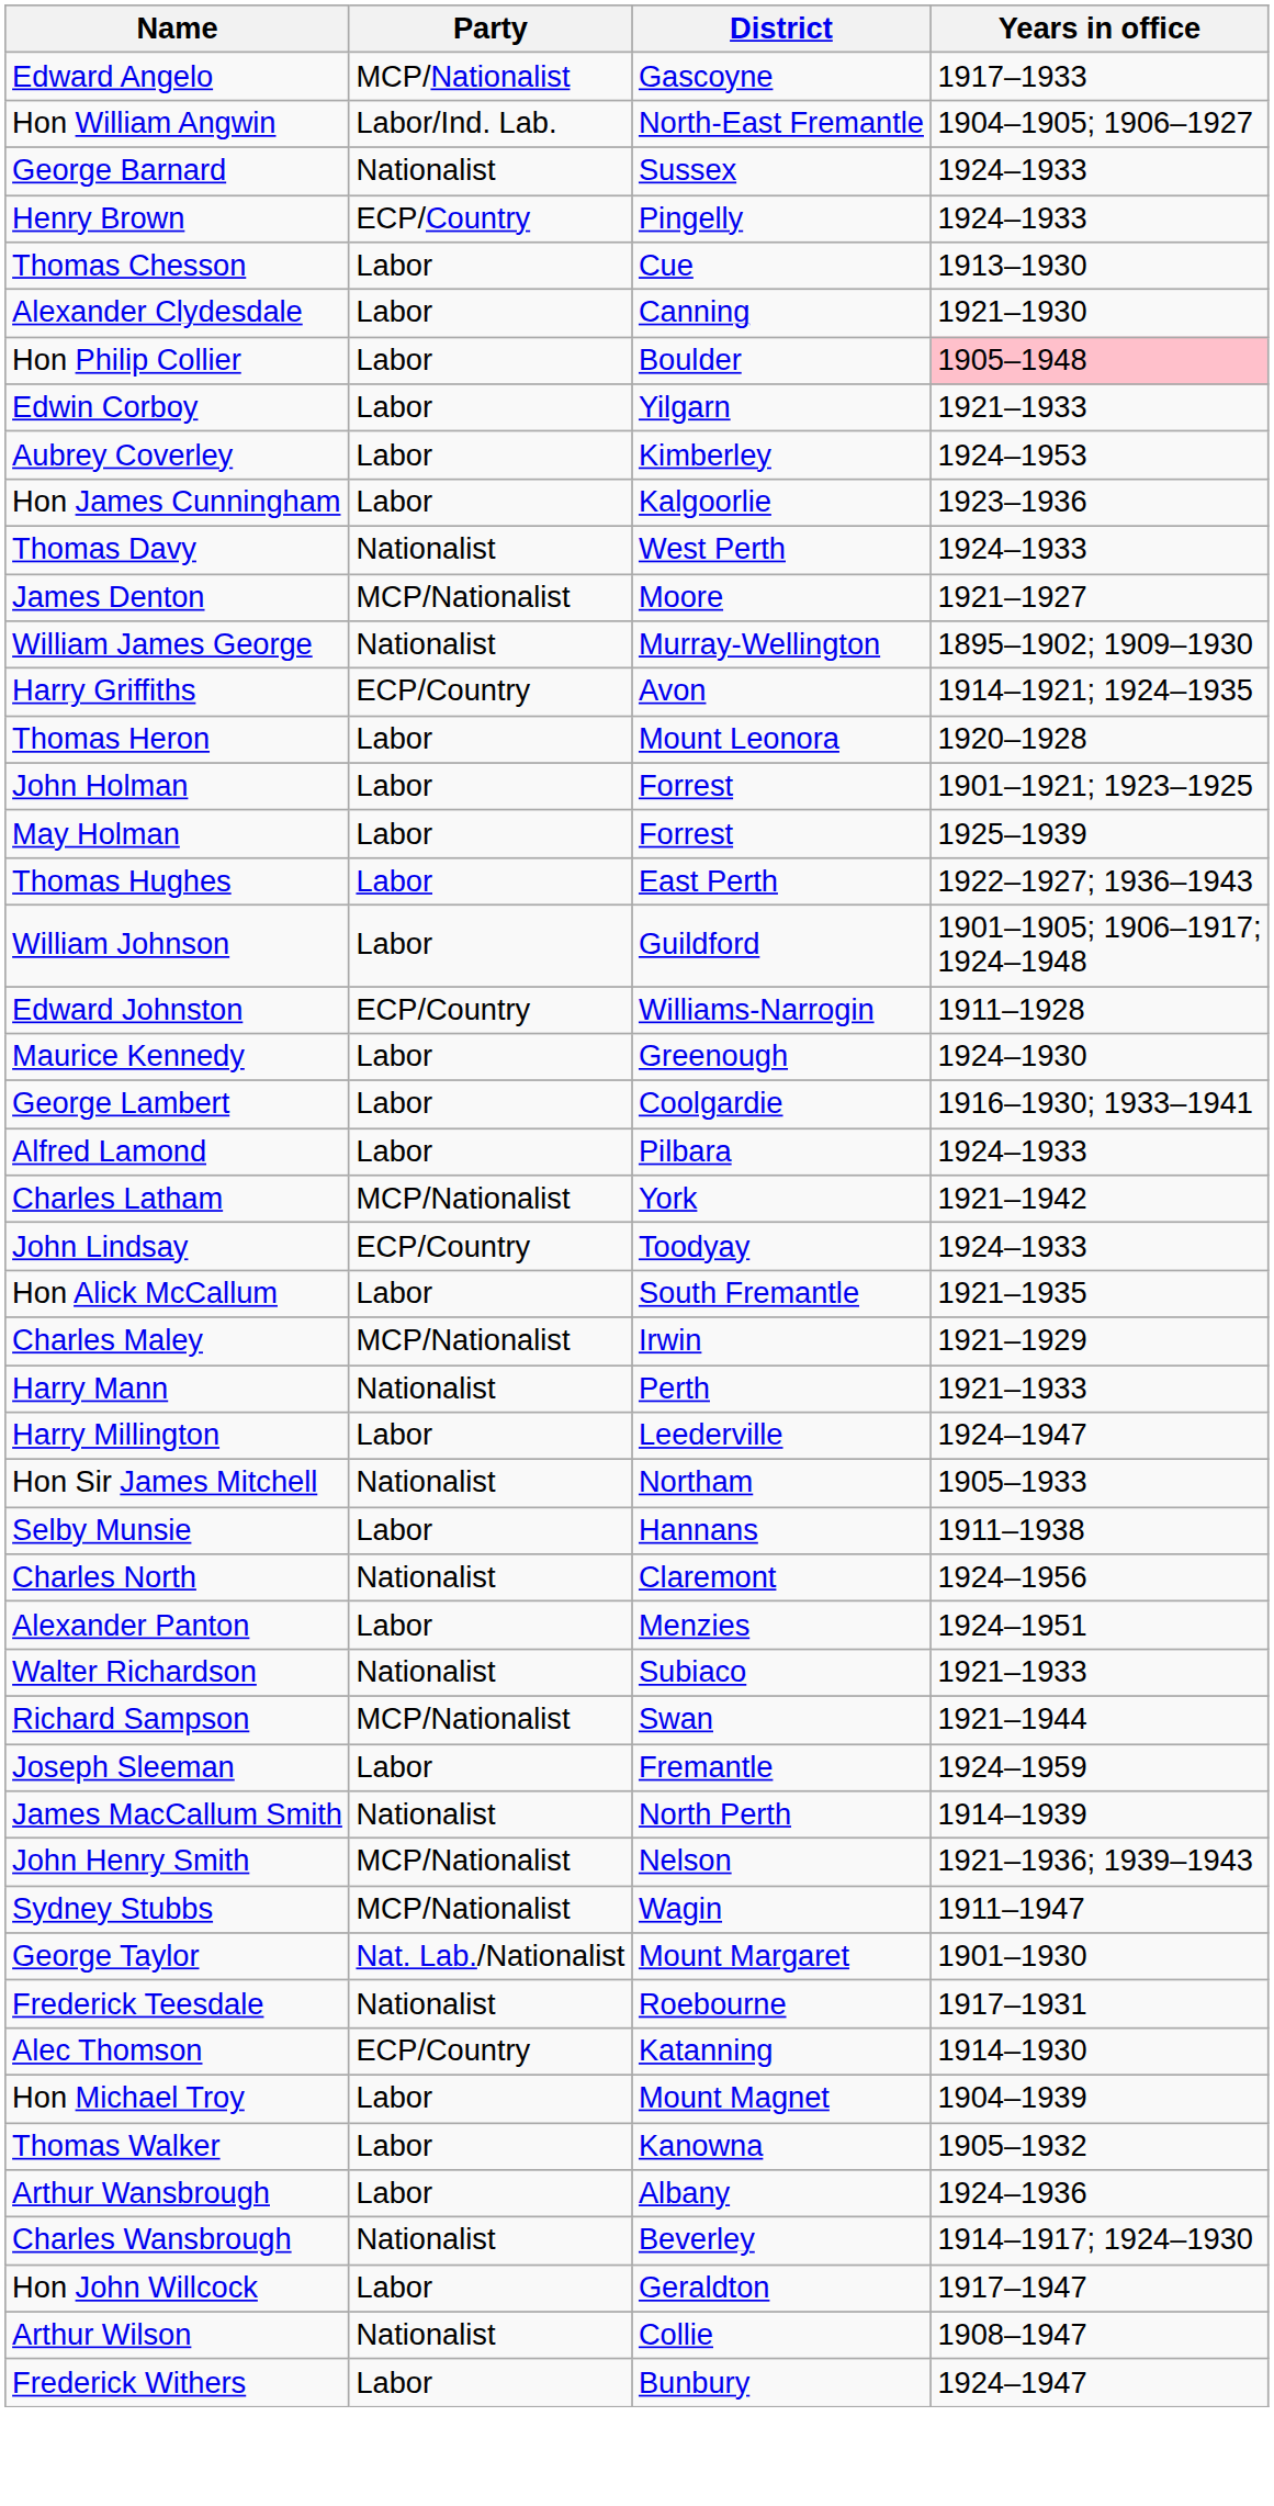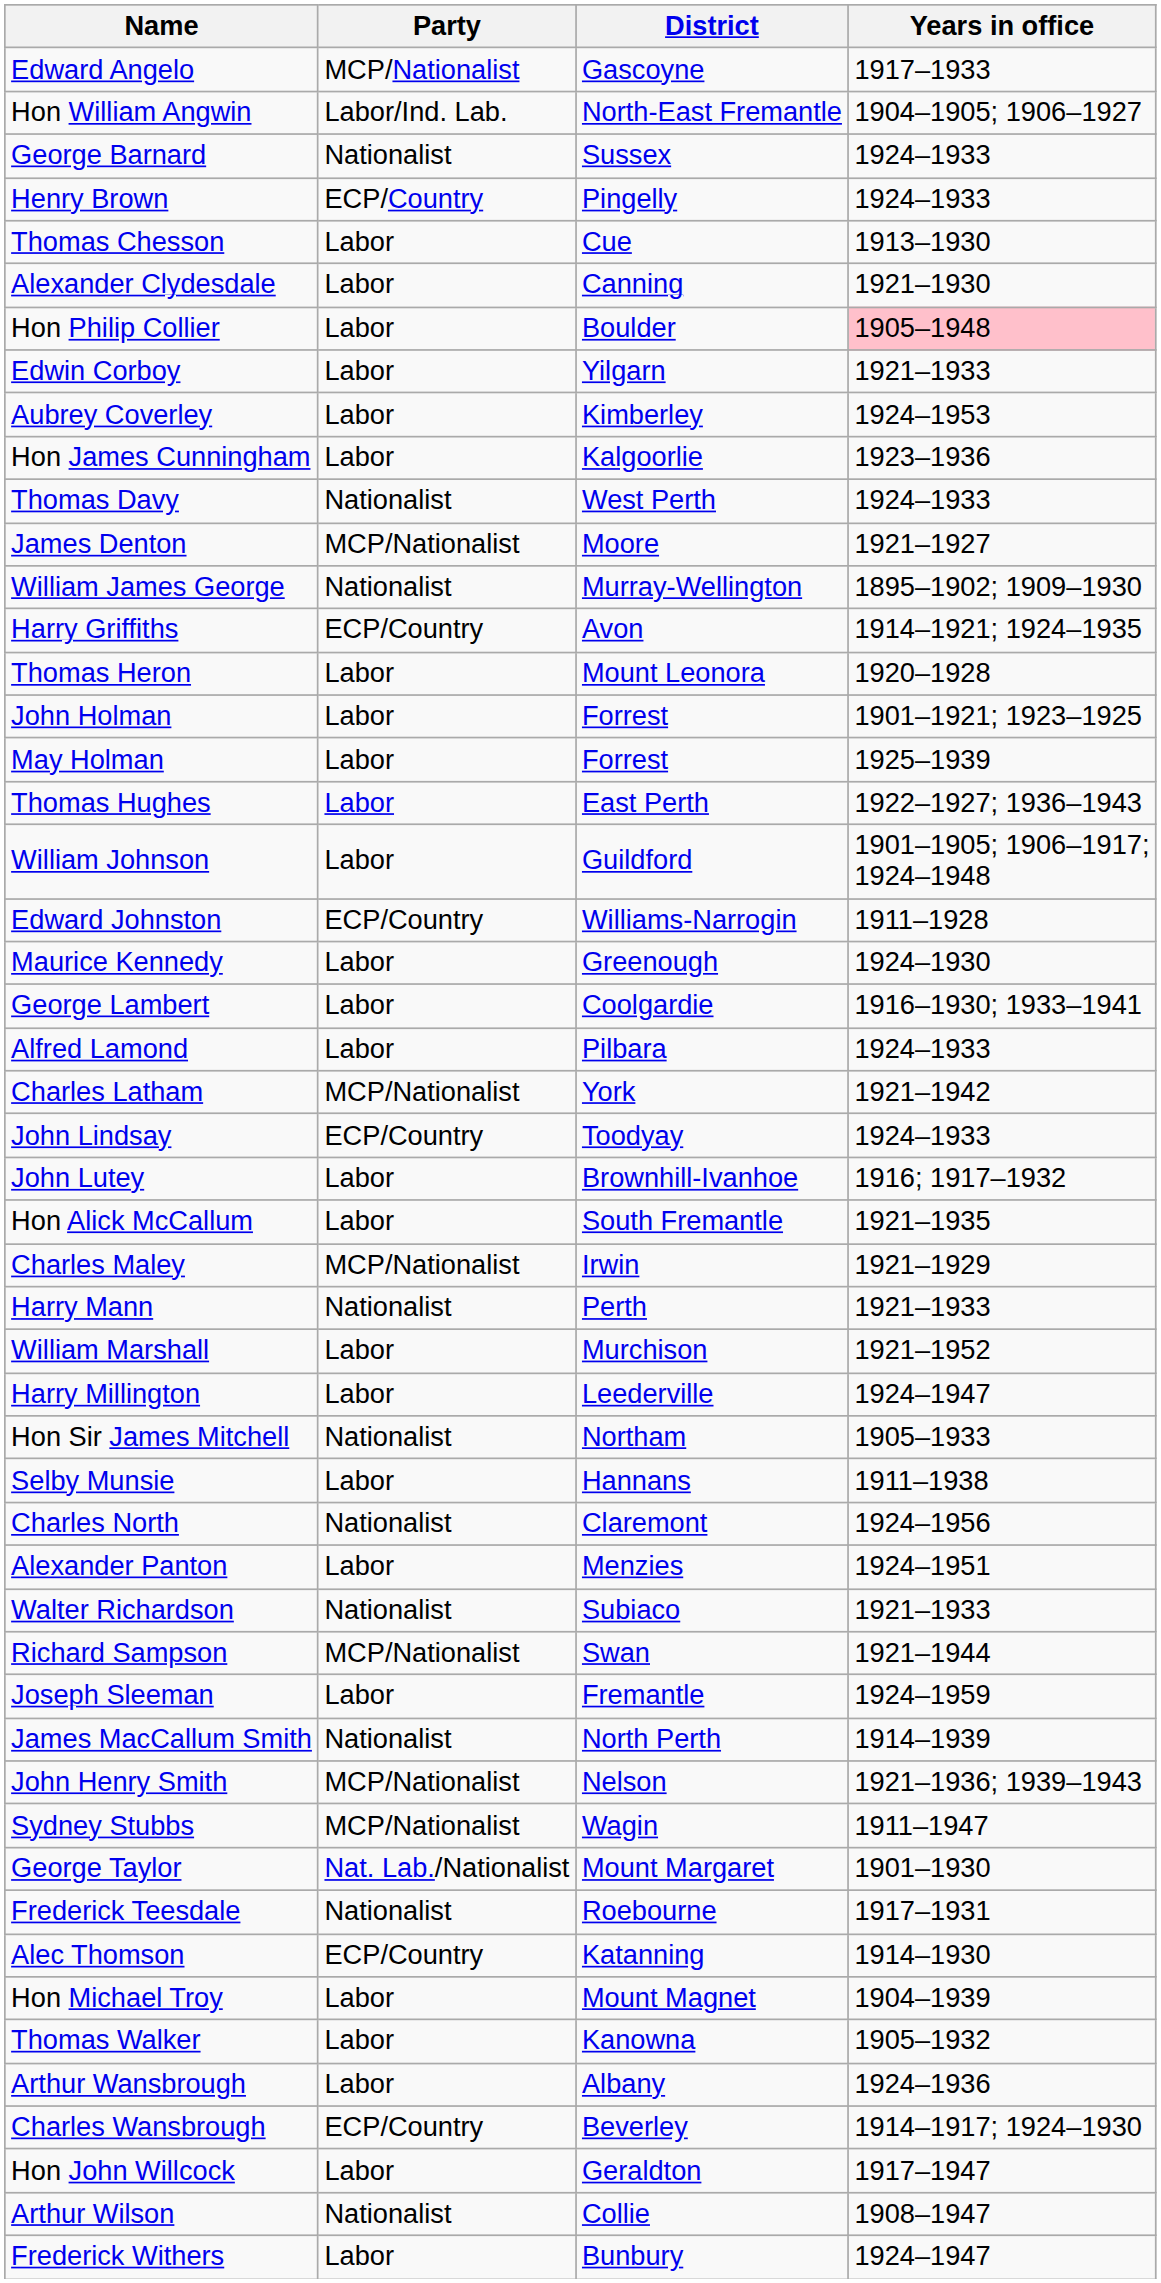 <table class="wikitable sortable">
 <tr>
 <th><strong>Name</strong></th>
 <th><strong>Party</strong></th>
 <th><strong><a href='#'>District</a></strong></th>
 <th><strong>Years in office</strong></th>
 </tr>
 <tr>
 <td><a href='#'>Edward Angelo</a></td>
 <td>MCP/<a href='#'>Nationalist</a></td>
 <td><a href='#'>Gascoyne</a></td>
 <td>1917–1933</td>
 </tr>
 <tr>
 <td>Hon <a href='#'>William Angwin</a></td>
 <td>Labor/Ind. Lab.</td>
 <td><a href='#'>North-East Fremantle</a></td>
 <td>1904–1905; 1906–1927</td>
 </tr>
 <tr>
 <td><a href='#'>George Barnard</a></td>
 <td>Nationalist</td>
 <td><a href='#'>Sussex</a></td>
 <td>1924–1933</td>
 </tr>
 <tr>
 <td><a href='#'>Henry Brown</a></td>
 <td>ECP/<a href='#'>Country</a></td>
 <td><a href='#'>Pingelly</a></td>
 <td>1924–1933</td>
 </tr>
 <tr>
 <td><a href='#'>Thomas Chesson</a></td>
 <td>Labor</td>
 <td><a href='#'>Cue</a></td>
 <td>1913–1930</td>
 </tr>
 <tr>
 <td><a href='#'>Alexander Clydesdale</a></td>
 <td>Labor</td>
 <td><a href='#'>Canning</a></td>
 <td>1921–1930</td>
 </tr>
 <tr>
 <td>Hon <a href='#'>Philip Collier</a></td>
 <td>Labor</td>
 <td><a href='#'>Boulder</a></td>
 <td style="background: pink;">1905–1948</td>
 </tr>
 <tr>
 <td><a href='#'>Edwin Corboy</a></td>
 <td>Labor</td>
 <td><a href='#'>Yilgarn</a></td>
 <td>1921–1933</td>
 </tr>
 <tr>
 <td><a href='#'>Aubrey Coverley</a></td>
 <td>Labor</td>
 <td><a href='#'>Kimberley</a></td>
 <td>1924–1953</td>
 </tr>
 <tr>
 <td>Hon <a href='#'>James Cunningham</a></td>
 <td>Labor</td>
 <td><a href='#'>Kalgoorlie</a></td>
 <td>1923–1936</td>
 </tr>
 <tr>
 <td><a href='#'>Thomas Davy</a></td>
 <td>Nationalist</td>
 <td><a href='#'>West Perth</a></td>
 <td>1924–1933</td>
 </tr>
 <tr>
 <td><a href='#'>James Denton</a></td>
 <td>MCP/Nationalist</td>
 <td><a href='#'>Moore</a></td>
 <td>1921–1927</td>
 </tr>
 <tr>
 <td><a href='#'>William James George</a></td>
 <td>Nationalist</td>
 <td><a href='#'>Murray-Wellington</a></td>
 <td>1895–1902; 1909–1930</td>
 </tr>
 <tr>
 <td><a href='#'>Harry Griffiths</a></td>
 <td>ECP/Country</td>
 <td><a href='#'>Avon</a></td>
 <td>1914–1921; 1924–1935</td>
 </tr>
 <tr>
 <td><a href='#'>Thomas Heron</a></td>
 <td>Labor</td>
 <td><a href='#'>Mount Leonora</a></td>
 <td>1920–1928</td>
 </tr>
 <tr>
 <td><a href='#'>John Holman</a></td>
 <td>Labor</td>
 <td><a href='#'>Forrest</a></td>
 <td>1901–1921; 1923–1925</td>
 </tr>
 <tr>
 <td><a href='#'>May Holman</a></td>
 <td>Labor</td>
 <td><a href='#'>Forrest</a></td>
 <td>1925–1939</td>
 </tr>
 <tr>
 <td><a href='#'>Thomas Hughes</a></td>
 <td><a href='#'>Labor</a></td>
 <td><a href='#'>East Perth</a></td>
 <td>1922–1927; 1936–1943</td>
 </tr>
 <tr>
 <td><a href='#'>William Johnson</a></td>
 <td>Labor</td>
 <td><a href='#'>Guildford</a></td>
 <td>1901–1905; 1906–1917;<br>1924–1948</td>
 </tr>
 <tr>
 <td><a href='#'>Edward Johnston</a></td>
 <td>ECP/Country</td>
 <td><a href='#'>Williams-Narrogin</a></td>
 <td>1911–1928</td>
 </tr>
 <tr>
 <td><a href='#'>Maurice Kennedy</a></td>
 <td>Labor</td>
 <td><a href='#'>Greenough</a></td>
 <td>1924–1930</td>
 </tr>
 <tr>
 <td><a href='#'>George Lambert</a></td>
 <td>Labor</td>
 <td><a href='#'>Coolgardie</a></td>
 <td>1916–1930; 1933–1941</td>
 </tr>
 <tr>
 <td><a href='#'>Alfred Lamond</a></td>
 <td>Labor</td>
 <td><a href='#'>Pilbara</a></td>
 <td>1924–1933</td>
 </tr>
 <tr>
 <td><a href='#'>Charles Latham</a></td>
 <td>MCP/Nationalist</td>
 <td><a href='#'>York</a></td>
 <td>1921–1942</td>
 </tr>
 <tr>
 <td><a href='#'>John Lindsay</a></td>
 <td>ECP/Country</td>
 <td><a href='#'>Toodyay</a></td>
 <td>1924–1933</td>
 </tr>
 <tr>
+<td><a href='#'>John Lutey</a></td>
+<td>Labor</td>
+<td><a href='#'>Brownhill-Ivanhoe</a></td>
+<td>1916; 1917–1932</td>
+</tr>
+<tr>
 <td>Hon <a href='#'>Alick McCallum</a></td>
 <td>Labor</td>
 <td><a href='#'>South Fremantle</a></td>
 <td>1921–1935</td>
 </tr>
 <tr>
 <td><a href='#'>Charles Maley</a></td>
 <td>MCP/Nationalist</td>
 <td><a href='#'>Irwin</a></td>
 <td>1921–1929</td>
 </tr>
 <tr>
 <td><a href='#'>Harry Mann</a></td>
 <td>Nationalist</td>
 <td><a href='#'>Perth</a></td>
 <td>1921–1933</td>
+</tr>
+<tr>
+<td><a href='#'>William Marshall</a></td>
+<td>Labor</td>
+<td><a href='#'>Murchison</a></td>
+<td>1921–1952</td>
 </tr>
 <tr>
 <td><a href='#'>Harry Millington</a></td>
 <td>Labor</td>
 <td><a href='#'>Leederville</a></td>
 <td>1924–1947</td>
 </tr>
 <tr>
 <td>Hon Sir <a href='#'>James Mitchell</a></td>
 <td>Nationalist</td>
 <td><a href='#'>Northam</a></td>
 <td>1905–1933</td>
 </tr>
 <tr>
 <td><a href='#'>Selby Munsie</a></td>
 <td>Labor</td>
 <td><a href='#'>Hannans</a></td>
 <td>1911–1938</td>
 </tr>
 <tr>
 <td><a href='#'>Charles North</a></td>
 <td>Nationalist</td>
 <td><a href='#'>Claremont</a></td>
 <td>1924–1956</td>
 </tr>
 <tr>
 <td><a href='#'>Alexander Panton</a></td>
 <td>Labor</td>
 <td><a href='#'>Menzies</a></td>
 <td>1924–1951</td>
 </tr>
 <tr>
 <td><a href='#'>Walter Richardson</a></td>
 <td>Nationalist</td>
 <td><a href='#'>Subiaco</a></td>
 <td>1921–1933</td>
 </tr>
 <tr>
 <td><a href='#'>Richard Sampson</a></td>
 <td>MCP/Nationalist</td>
 <td><a href='#'>Swan</a></td>
 <td>1921–1944</td>
 </tr>
 <tr>
 <td><a href='#'>Joseph Sleeman</a></td>
 <td>Labor</td>
 <td><a href='#'>Fremantle</a></td>
 <td>1924–1959</td>
 </tr>
 <tr>
 <td><a href='#'>James MacCallum Smith</a></td>
 <td>Nationalist</td>
 <td><a href='#'>North Perth</a></td>
 <td>1914–1939</td>
 </tr>
 <tr>
 <td><a href='#'>John Henry Smith</a></td>
 <td>MCP/Nationalist</td>
 <td><a href='#'>Nelson</a></td>
 <td>1921–1936; 1939–1943</td>
 </tr>
 <tr>
 <td><a href='#'>Sydney Stubbs</a></td>
 <td>MCP/Nationalist</td>
 <td><a href='#'>Wagin</a></td>
 <td>1911–1947</td>
 </tr>
 <tr>
 <td><a href='#'>George Taylor</a></td>
 <td><a href='#'>Nat. Lab.</a>/Nationalist</td>
 <td><a href='#'>Mount Margaret</a></td>
 <td>1901–1930</td>
 </tr>
 <tr>
 <td><a href='#'>Frederick Teesdale</a></td>
 <td>Nationalist</td>
 <td><a href='#'>Roebourne</a></td>
 <td>1917–1931</td>
 </tr>
 <tr>
 <td><a href='#'>Alec Thomson</a></td>
 <td>ECP/Country</td>
 <td><a href='#'>Katanning</a></td>
 <td>1914–1930</td>
 </tr>
 <tr>
 <td>Hon <a href='#'>Michael Troy</a></td>
 <td>Labor</td>
 <td><a href='#'>Mount Magnet</a></td>
 <td>1904–1939</td>
 </tr>
 <tr>
 <td><a href='#'>Thomas Walker</a></td>
 <td>Labor</td>
 <td><a href='#'>Kanowna</a></td>
 <td>1905–1932</td>
 </tr>
 <tr>
 <td><a href='#'>Arthur Wansbrough</a></td>
 <td>Labor</td>
 <td><a href='#'>Albany</a></td>
 <td>1924–1936</td>
 </tr>
 <tr>
 <td><a href='#'>Charles Wansbrough</a></td>
-<td>Nationalist</td>
+<td>ECP/Country</td>
 <td><a href='#'>Beverley</a></td>
 <td>1914–1917; 1924–1930</td>
 </tr>
 <tr>
 <td>Hon <a href='#'>John Willcock</a></td>
 <td>Labor</td>
 <td><a href='#'>Geraldton</a></td>
 <td>1917–1947</td>
 </tr>
 <tr>
 <td><a href='#'>Arthur Wilson</a></td>
 <td>Nationalist</td>
 <td><a href='#'>Collie</a></td>
 <td>1908–1947</td>
 </tr>
 <tr>
 <td><a href='#'>Frederick Withers</a></td>
 <td>Labor</td>
 <td><a href='#'>Bunbury</a></td>
 <td>1924–1947</td>
 </tr>
 </table>
